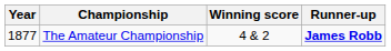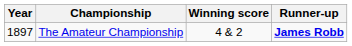 <table class="wikitable">
 <tr>
 <th>Year</th>
 <th>Championship</th>
 <th>Winning score</th>
 <th>Runner-up</th>
 </tr>
 <tr>
-<td>1877</td>
+<td>1897</td>
 <td><a href='#'>The Amateur Championship</a></td>
 <td align=center>4 & 2</td>
 <td><strong> <a href='#'>James Robb</a></strong></td>
 </tr>
 </table>
